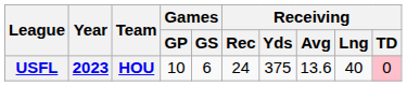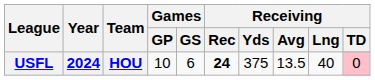 <table class="wikitable" style="text-align:center">
 <tr>
 <th rowspan="2">League</th>
 <th rowspan="2">Year</th>
 <th rowspan="2">Team</th>
 <th colspan="2">Games</th>
 <th colspan="5">Receiving</th>
 </tr>
 <tr>
 <th>GP</th>
 <th>GS</th>
 <th>Rec</th>
 <th>Yds</th>
 <th>Avg</th>
 <th>Lng</th>
 <th>TD</th>
 </tr>
 <tr>
 <th><a href='#'>USFL</a></th>
-<th><a href='#'>2023</a></th>
+<th><a href='#'>2024</a></th>
 <th><a href='#'>HOU</a></th>
 <td>10</td>
 <td>6</td>
-<td>24</td>
+<td><strong>24</strong></td>
 <td>375</td>
-<td>13.6</td>
+<td>13.5</td>
 <td>40</td>
 <td style="background: pink;">0</td>
 </tr>
 </table>
